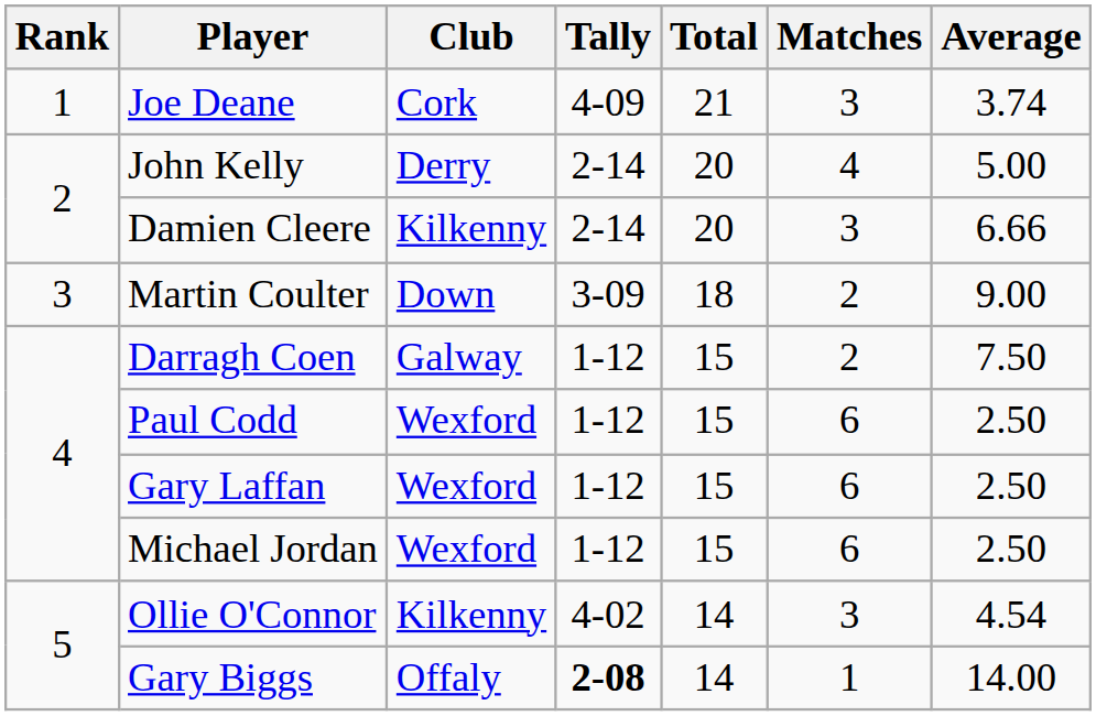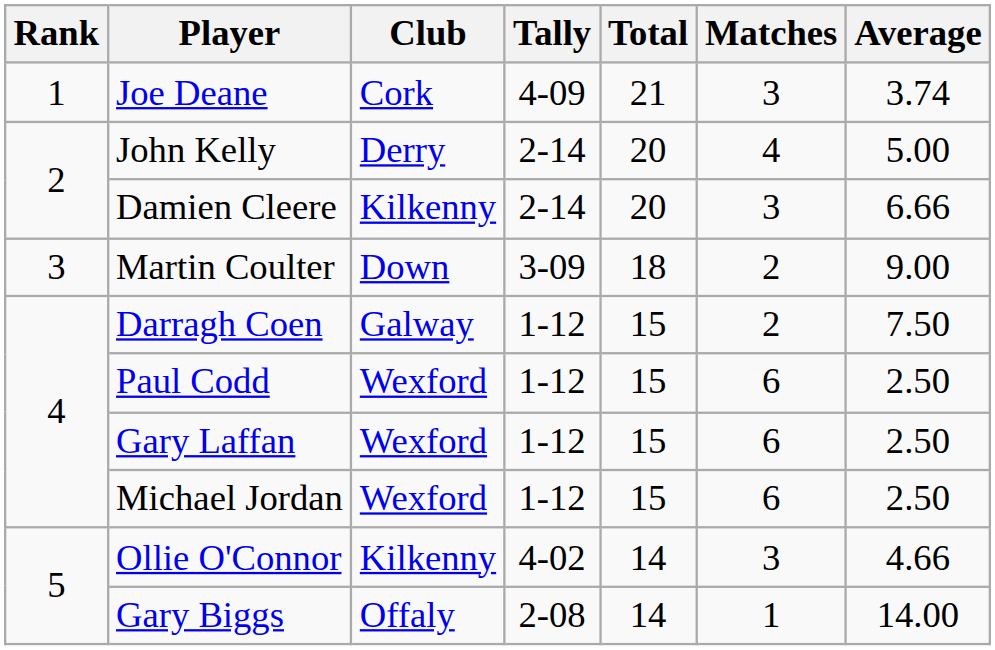 <table class="wikitable">
 <tr>
 <th>Rank</th>
 <th>Player</th>
 <th>Club</th>
 <th>Tally</th>
 <th>Total</th>
 <th>Matches</th>
 <th>Average</th>
 </tr>
 <tr>
 <td rowspan=1 align=center>1</td>
 <td><a href='#'>Joe Deane</a></td>
 <td><a href='#'>Cork</a></td>
 <td align=center>4-09</td>
 <td align=center>21</td>
 <td align=center>3</td>
 <td align=center>3.74</td>
 </tr>
 <tr>
 <td rowspan=2 align=center>2</td>
 <td>John Kelly</td>
 <td><a href='#'>Derry</a></td>
 <td align=center>2-14</td>
 <td align=center>20</td>
 <td align=center>4</td>
 <td align=center>5.00</td>
 </tr>
 <tr>
 <td>Damien Cleere</td>
 <td><a href='#'>Kilkenny</a></td>
 <td align=center>2-14</td>
 <td align=center>20</td>
 <td align=center>3</td>
 <td align=center>6.66</td>
 </tr>
 <tr>
 <td rowspan=1 align=center>3</td>
 <td>Martin Coulter</td>
 <td><a href='#'>Down</a></td>
 <td align=center>3-09</td>
 <td align=center>18</td>
 <td align=center>2</td>
 <td align=center>9.00</td>
 </tr>
 <tr>
 <td rowspan=4 align=center>4</td>
 <td><a href='#'>Darragh Coen</a></td>
 <td><a href='#'>Galway</a></td>
 <td align=center>1-12</td>
 <td align=center>15</td>
 <td align=center>2</td>
 <td align=center>7.50</td>
 </tr>
 <tr>
 <td><a href='#'>Paul Codd</a></td>
 <td><a href='#'>Wexford</a></td>
 <td align=center>1-12</td>
 <td align=center>15</td>
 <td align=center>6</td>
 <td align=center>2.50</td>
 </tr>
 <tr>
 <td><a href='#'>Gary Laffan</a></td>
 <td><a href='#'>Wexford</a></td>
 <td align=center>1-12</td>
 <td align=center>15</td>
 <td align=center>6</td>
 <td align=center>2.50</td>
 </tr>
 <tr>
 <td>Michael Jordan</td>
 <td><a href='#'>Wexford</a></td>
 <td align=center>1-12</td>
 <td align=center>15</td>
 <td align=center>6</td>
 <td align=center>2.50</td>
 </tr>
 <tr>
 <td rowspan=2 align=center>5</td>
 <td><a href='#'>Ollie O'Connor</a></td>
 <td><a href='#'>Kilkenny</a></td>
 <td align=center>4-02</td>
 <td align=center>14</td>
 <td align=center>3</td>
-<td align=center>4.54</td>
+<td align=center>4.66</td>
 </tr>
 <tr>
 <td><a href='#'>Gary Biggs</a></td>
 <td><a href='#'>Offaly</a></td>
-<td align=center><strong>2-08</strong></td>
+<td align=center>2-08</td>
 <td align=center>14</td>
 <td align=center>1</td>
 <td align=center>14.00</td>
 </tr>
 </table>
